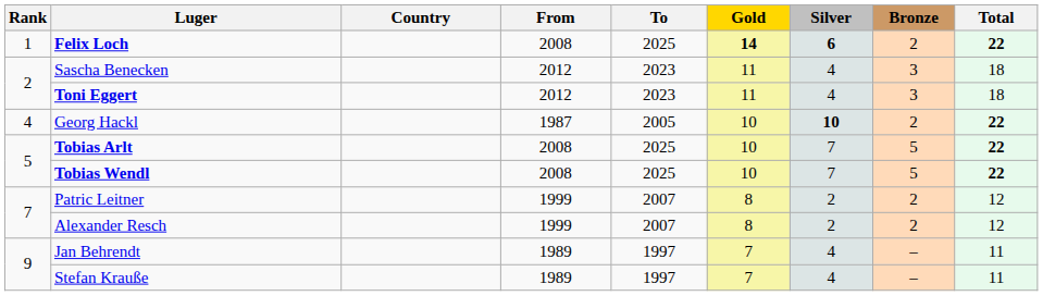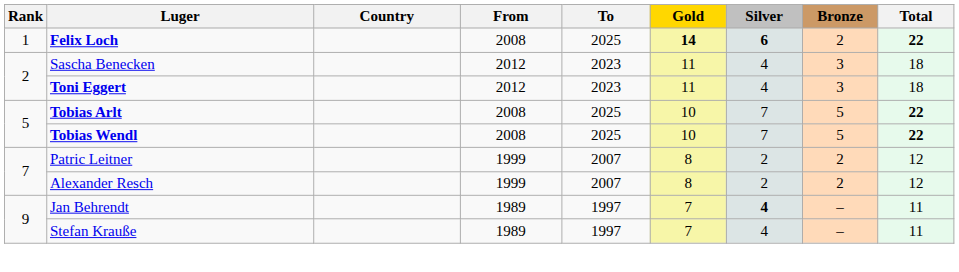 <table class="wikitable plainrowheaders" width=80% style="text-align:center;">
 <tr style="background-color:#EDEDED;">
 <th class="hintergrundfarbe5" style="width:1em">Rank</th>
 <th class="hintergrundfarbe5">Luger</th>
 <th class="hintergrundfarbe5">Country</th>
 <th class="hintergrundfarbe5">From</th>
 <th class="hintergrundfarbe5">To</th>
 <th style="background:    gold; width:8%">Gold</th>
 <th style="background:  silver; width:8%">Silver</th>
 <th style="background: #CC9966; width:8%">Bronze</th>
 <th class="hintergrundfarbe5" style="width:8%">Total</th>
 </tr>
 <tr>
 <td>1</td>
 <td align="left"><strong><a href='#'>Felix Loch</a></strong></td>
 <td align="left"></td>
 <td>2008</td>
 <td>2025</td>
 <td bgcolor="#F7F6A8"><strong>14</strong></td>
 <td bgcolor="#DCE5E5"><strong>6</strong></td>
 <td bgcolor="#FFDAB9">2</td>
 <td bgcolor="#E7FAEC"><strong>22</strong></td>
 </tr>
 <tr align="center">
 <td rowspan="2">2</td>
 <td align="left"><a href='#'>Sascha Benecken</a></td>
 <td align="left"></td>
 <td>2012</td>
 <td>2023</td>
 <td bgcolor="#F7F6A8">11</td>
 <td bgcolor="#DCE5E5">4</td>
 <td bgcolor="#FFDAB9">3</td>
 <td bgcolor="#E7FAEC">18</td>
 </tr>
 <tr align="center">
 <td align="left"><strong><a href='#'>Toni Eggert</a></strong></td>
 <td align="left"></td>
 <td>2012</td>
 <td>2023</td>
 <td bgcolor="#F7F6A8">11</td>
 <td bgcolor="#DCE5E5">4</td>
 <td bgcolor="#FFDAB9">3</td>
 <td bgcolor="#E7FAEC">18</td>
-</tr>
-<tr align="center">
-<td>4</td>
-<td align="left"><a href='#'>Georg Hackl</a></td>
-<td align="left"><br></td>
-<td>1987</td>
-<td>2005</td>
-<td bgcolor="#F7F6A8">10</td>
-<td bgcolor="#DCE5E5"><strong>10</strong></td>
-<td bgcolor="#FFDAB9">2</td>
-<td bgcolor="#E7FAEC"><strong>22</strong></td>
 </tr>
 <tr align="center">
 <td rowspan="2">5</td>
 <td align="left"><strong><a href='#'>Tobias Arlt</a></strong></td>
 <td align="left"></td>
 <td>2008</td>
 <td>2025</td>
 <td bgcolor="#F7F6A8">10</td>
 <td bgcolor="#DCE5E5">7</td>
 <td bgcolor="#FFDAB9">5</td>
 <td bgcolor="#E7FAEC"><strong>22</strong></td>
 </tr>
 <tr align="center">
 <td align="left"><strong><a href='#'>Tobias Wendl</a></strong></td>
 <td align="left"></td>
 <td>2008</td>
 <td>2025</td>
 <td bgcolor="#F7F6A8">10</td>
 <td bgcolor="#DCE5E5">7</td>
 <td bgcolor="#FFDAB9">5</td>
 <td bgcolor="#E7FAEC"><strong>22</strong></td>
 </tr>
 <tr align="center">
 <td rowspan="2">7</td>
 <td align="left"><a href='#'>Patric Leitner</a></td>
 <td align="left"></td>
 <td>1999</td>
 <td>2007</td>
 <td bgcolor="#F7F6A8">8</td>
 <td bgcolor="#DCE5E5">2</td>
 <td bgcolor="#FFDAB9">2</td>
 <td bgcolor="#E7FAEC">12</td>
 </tr>
 <tr align="center">
 <td align="left"><a href='#'>Alexander Resch</a></td>
 <td align="left"></td>
 <td>1999</td>
 <td>2007</td>
 <td bgcolor="#F7F6A8">8</td>
 <td bgcolor="#DCE5E5">2</td>
 <td bgcolor="#FFDAB9">2</td>
 <td bgcolor="#E7FAEC">12</td>
 </tr>
 <tr align="center">
 <td rowspan="2">9</td>
 <td align="left"><a href='#'>Jan Behrendt</a></td>
 <td align="left"><br></td>
 <td>1989</td>
 <td>1997</td>
 <td bgcolor="#F7F6A8">7</td>
-<td bgcolor="#DCE5E5">4</td>
+<td bgcolor="#DCE5E5"><strong>4</strong></td>
 <td bgcolor="#FFDAB9">–</td>
 <td bgcolor="#E7FAEC">11</td>
 </tr>
 <tr align="center">
 <td align="left"><a href='#'>Stefan Krauße</a></td>
 <td align="left"><br></td>
 <td>1989</td>
 <td>1997</td>
 <td bgcolor="#F7F6A8">7</td>
 <td bgcolor="#DCE5E5">4</td>
 <td bgcolor="#FFDAB9">–</td>
 <td bgcolor="#E7FAEC">11</td>
 </tr>
 </table>
